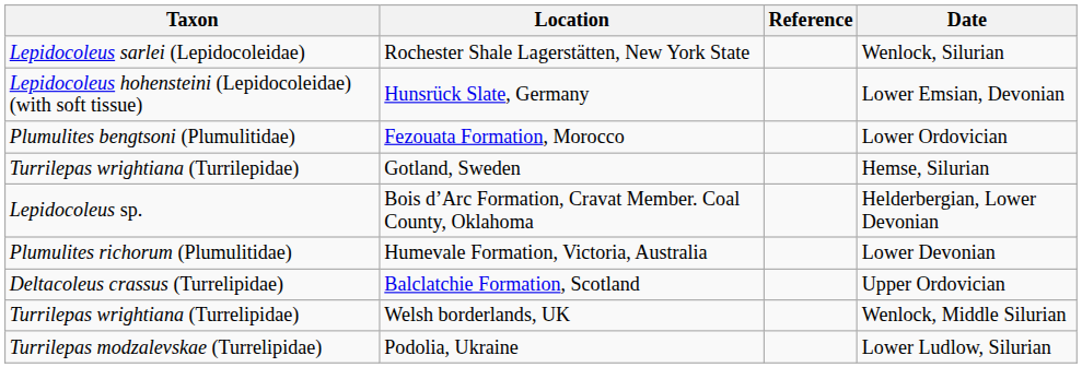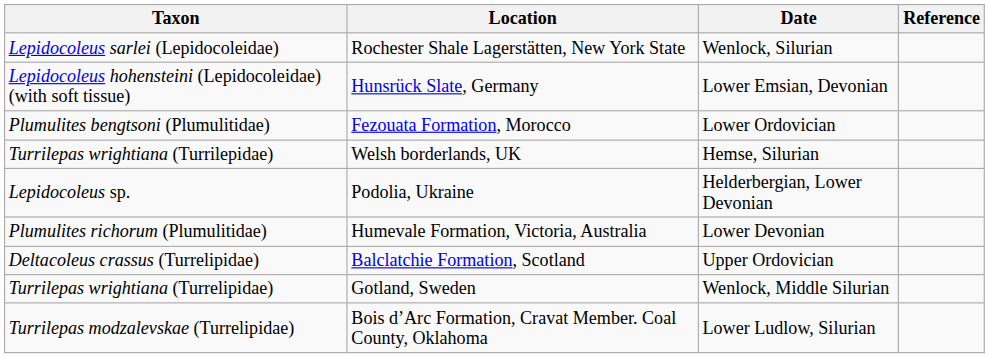 <table class="wikitable sortable">
 <tr>
 <th>Taxon</th>
 <th>Location</th>
+<th>Date</th>
 <th>Reference</th>
-<th>Date</th>
 </tr>
 <tr>
 <td><em><a href='#'>Lepidocoleus</a> sarlei</em> (Lepidocoleidae)</td>
 <td>Rochester Shale Lagerstätten, New York State</td>
+<td>Wenlock, Silurian</td>
 <td></td>
-<td>Wenlock, Silurian</td>
 </tr>
 <tr>
 <td><em> <a href='#'>Lepidocoleus</a> hohensteini</em> (Lepidocoleidae) (with soft tissue)</td>
 <td><a href='#'>Hunsrück Slate</a>, Germany</td>
+<td>Lower Emsian, Devonian</td>
 <td></td>
-<td>Lower Emsian, Devonian</td>
 </tr>
 <tr>
 <td><em> Plumulites bengtsoni</em> (Plumulitidae)</td>
 <td><a href='#'>Fezouata Formation</a>, Morocco</td>
+<td>Lower Ordovician</td>
 <td></td>
-<td>Lower Ordovician</td>
 </tr>
 <tr>
 <td><em>Turrilepas wrightiana </em> (Turrilepidae)</td>
-<td>Gotland, Sweden</td>
+<td>Welsh borderlands, UK</td>
+<td>Hemse, Silurian</td>
 <td></td>
-<td>Hemse, Silurian</td>
 </tr>
 <tr>
 <td><em>Lepidocoleus </em> sp.</td>
-<td>Bois d’Arc Formation, Cravat Member. Coal County, Oklahoma</td>
+<td>Podolia, Ukraine</td>
+<td>Helderbergian, Lower Devonian</td>
 <td></td>
-<td>Helderbergian, Lower Devonian</td>
 </tr>
 <tr>
 <td><em>Plumulites richorum</em>  (Plumulitidae)</td>
 <td>Humevale Formation, Victoria, Australia</td>
+<td>Lower Devonian</td>
 <td></td>
-<td>Lower Devonian</td>
 </tr>
 <tr>
 <td><em>Deltacoleus crassus</em> (Turrelipidae)</td>
 <td><a href='#'>Balclatchie Formation</a>, Scotland</td>
+<td>Upper Ordovician</td>
 <td></td>
-<td>Upper Ordovician</td>
 </tr>
 <tr>
 <td><em>Turrilepas wrightiana</em> (Turrelipidae)</td>
-<td>Welsh borderlands, UK</td>
+<td>Gotland, Sweden</td>
+<td>Wenlock, Middle Silurian</td>
 <td></td>
-<td>Wenlock, Middle Silurian</td>
 </tr>
 <tr>
 <td><em>Turrilepas modzalevskae</em> (Turrelipidae)</td>
-<td>Podolia, Ukraine</td>
+<td>Bois d’Arc Formation, Cravat Member. Coal County, Oklahoma</td>
+<td>Lower Ludlow, Silurian</td>
 <td></td>
-<td>Lower Ludlow, Silurian</td>
 </tr>
 </table>
